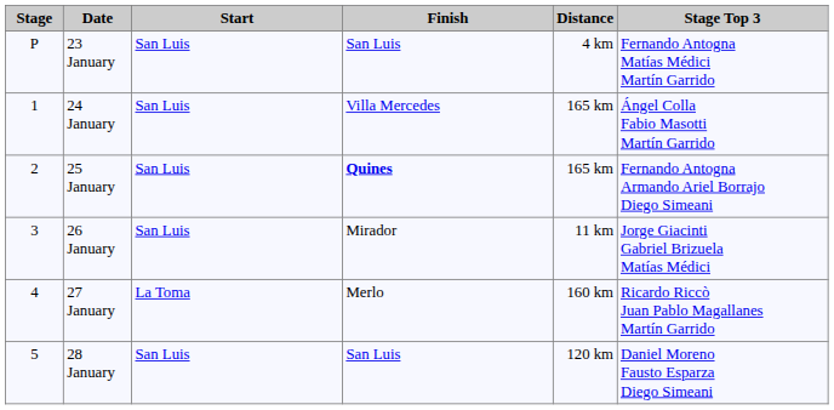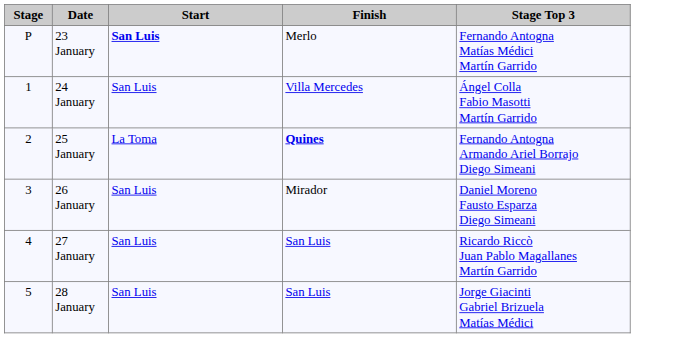 <table cellpadding="3" cellspacing="0" border="1" style="background:#f7f8ff; font-size:95%; border:gray solid 1px; border-collapse:collapse;">
 <tr style="background:#ccc; text-align:center;">
 <td style="width:50px;"><strong>Stage</strong></td>
 <td style="width:60px;"><strong>Date</strong></td>
 <td style="width:200px;"><strong>Start</strong></td>
 <td style="width:200px;"><strong>Finish</strong></td>
-<td style="width:50px;"><strong>Distance</strong></td>
 <td style="width:200px;"><strong>Stage Top 3</strong></td>
 </tr>
 <tr valign=top>
 <td align=center>P</td>
 <td>23 January</td>
-<td><a href='#'>San Luis</a></td>
-<td><a href='#'>San Luis</a></td>
-<td align=right>4 km</td>
+<td><strong><a href='#'>San Luis</a></strong></td>
+<td>Merlo</td>
 <td> <a href='#'>Fernando Antogna</a><br>  <a href='#'>Matías Médici</a><br>  <a href='#'>Martín Garrido</a></td>
 </tr>
 <tr valign=top>
 <td align=center>1</td>
 <td>24 January</td>
 <td><a href='#'>San Luis</a></td>
 <td><a href='#'>Villa Mercedes</a></td>
-<td align=right>165 km</td>
 <td> <a href='#'>Ángel Colla</a><br>  <a href='#'>Fabio Masotti</a><br>  <a href='#'>Martín Garrido</a></td>
 </tr>
 <tr valign=top>
 <td align=center>2</td>
 <td>25 January</td>
-<td><a href='#'>San Luis</a></td>
+<td><a href='#'>La Toma</a></td>
 <td><strong><a href='#'>Quines</a></strong></td>
-<td align=right>165 km</td>
 <td> <a href='#'>Fernando Antogna</a><br>  <a href='#'>Armando Ariel Borrajo</a><br>  <a href='#'>Diego Simeani</a></td>
 </tr>
 <tr valign=top>
 <td align=center>3</td>
 <td>26 January</td>
 <td><a href='#'>San Luis</a></td>
 <td>Mirador</td>
-<td align=right>11 km</td>
-<td> <a href='#'>Jorge Giacinti</a><br>  <a href='#'>Gabriel Brizuela</a><br>  <a href='#'>Matías Médici</a></td>
+<td> <a href='#'>Daniel Moreno</a><br>  <a href='#'>Fausto Esparza</a><br>  <a href='#'>Diego Simeani</a></td>
 </tr>
 <tr valign=top>
 <td align=center>4</td>
 <td>27 January</td>
-<td><a href='#'>La Toma</a></td>
-<td>Merlo</td>
-<td align=right>160 km</td>
+<td><a href='#'>San Luis</a></td>
+<td><a href='#'>San Luis</a></td>
 <td> <a href='#'>Ricardo Riccò</a><br>  <a href='#'>Juan Pablo Magallanes</a><br>  <a href='#'>Martín Garrido</a></td>
 </tr>
 <tr valign=top>
 <td align=center>5</td>
 <td>28 January</td>
 <td><a href='#'>San Luis</a></td>
 <td><a href='#'>San Luis</a></td>
-<td align=right>120 km</td>
-<td> <a href='#'>Daniel Moreno</a><br>  <a href='#'>Fausto Esparza</a><br>  <a href='#'>Diego Simeani</a></td>
+<td> <a href='#'>Jorge Giacinti</a><br>  <a href='#'>Gabriel Brizuela</a><br>  <a href='#'>Matías Médici</a></td>
 </tr>
 </table>
